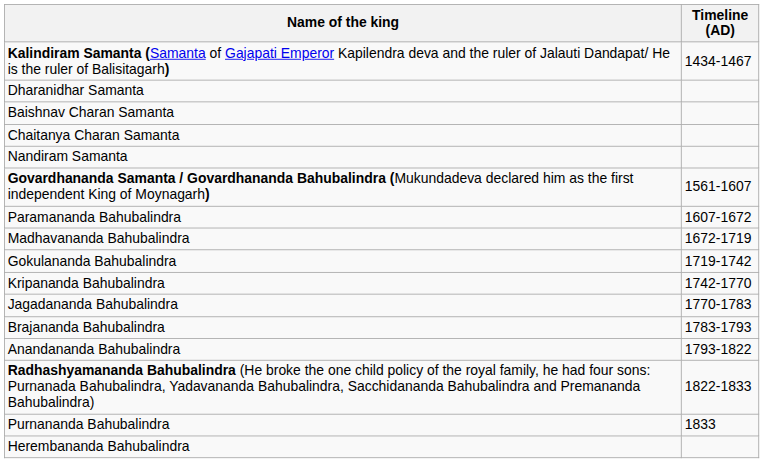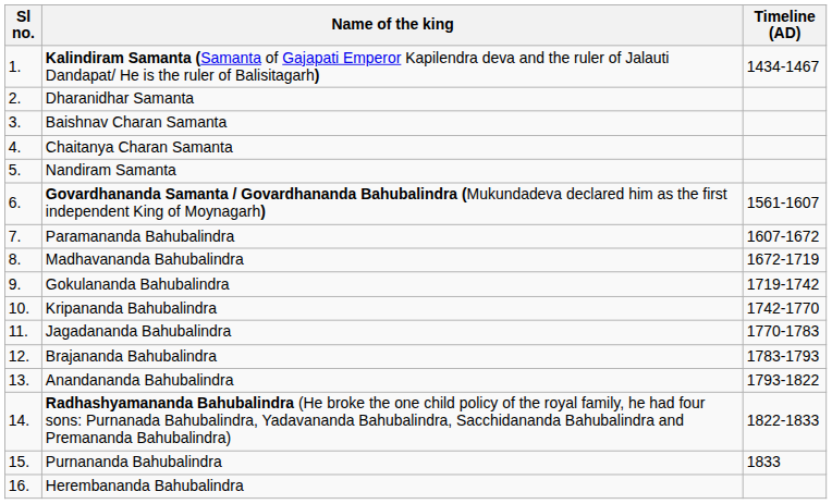 <table class="wikitable">
 <tr>
+<th>Sl no.</th>
 <th>Name of the king</th>
 <th>Timeline (AD)</th>
 </tr>
 <tr>
+<td>1.</td>
 <td><strong>Kalindiram Samanta (</strong><a href='#'>Samanta</a> of <a href='#'>Gajapati Emperor</a> Kapilendra deva and the ruler of Jalauti Dandapat/ He is the ruler of Balisitagarh<strong>)</strong></td>
 <td>1434-1467</td>
 </tr>
 <tr>
+<td>2.</td>
 <td>Dharanidhar Samanta</td>
 <td></td>
 </tr>
 <tr>
+<td>3.</td>
 <td>Baishnav Charan Samanta</td>
 <td></td>
 </tr>
 <tr>
+<td>4.</td>
 <td>Chaitanya Charan Samanta</td>
 <td></td>
 </tr>
 <tr>
+<td>5.</td>
 <td>Nandiram Samanta</td>
 <td></td>
 </tr>
 <tr>
+<td>6.</td>
 <td><strong>Govardhananda Samanta / Govardhananda Bahubalindra (</strong>Mukundadeva declared him as the first independent King of Moynagarh<strong>)</strong></td>
 <td>1561-1607</td>
 </tr>
 <tr>
+<td>7.</td>
 <td>Paramananda Bahubalindra</td>
 <td>1607-1672</td>
 </tr>
 <tr>
+<td>8.</td>
 <td>Madhavananda Bahubalindra</td>
 <td>1672-1719</td>
 </tr>
 <tr>
+<td>9.</td>
 <td>Gokulananda Bahubalindra</td>
 <td>1719-1742</td>
 </tr>
 <tr>
+<td>10.</td>
 <td>Kripananda Bahubalindra</td>
 <td>1742-1770</td>
 </tr>
 <tr>
+<td>11.</td>
 <td>Jagadananda Bahubalindra</td>
 <td>1770-1783</td>
 </tr>
 <tr>
+<td>12.</td>
 <td>Brajananda Bahubalindra</td>
 <td>1783-1793</td>
 </tr>
 <tr>
+<td>13.</td>
 <td>Anandananda Bahubalindra</td>
 <td>1793-1822</td>
 </tr>
 <tr>
+<td>14.</td>
 <td><strong>Radhashyamananda Bahubalindra</strong> (He broke the one child policy of the royal family, he had four sons: Purnanada Bahubalindra, Yadavananda Bahubalindra, Sacchidananda Bahubalindra and Premananda Bahubalindra)</td>
 <td>1822-1833</td>
 </tr>
 <tr>
+<td>15.</td>
 <td>Purnananda Bahubalindra</td>
 <td>1833</td>
 </tr>
 <tr>
+<td>16.</td>
 <td>Herembananda Bahubalindra</td>
 <td></td>
 </tr>
 </table>
